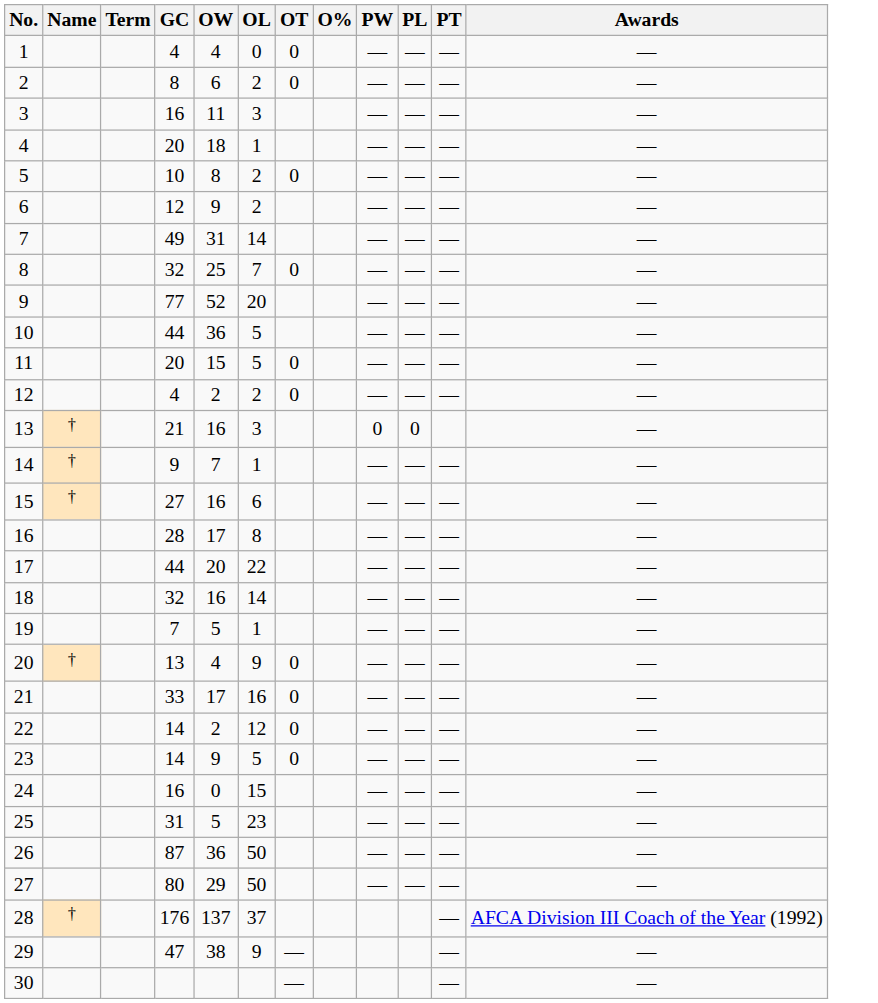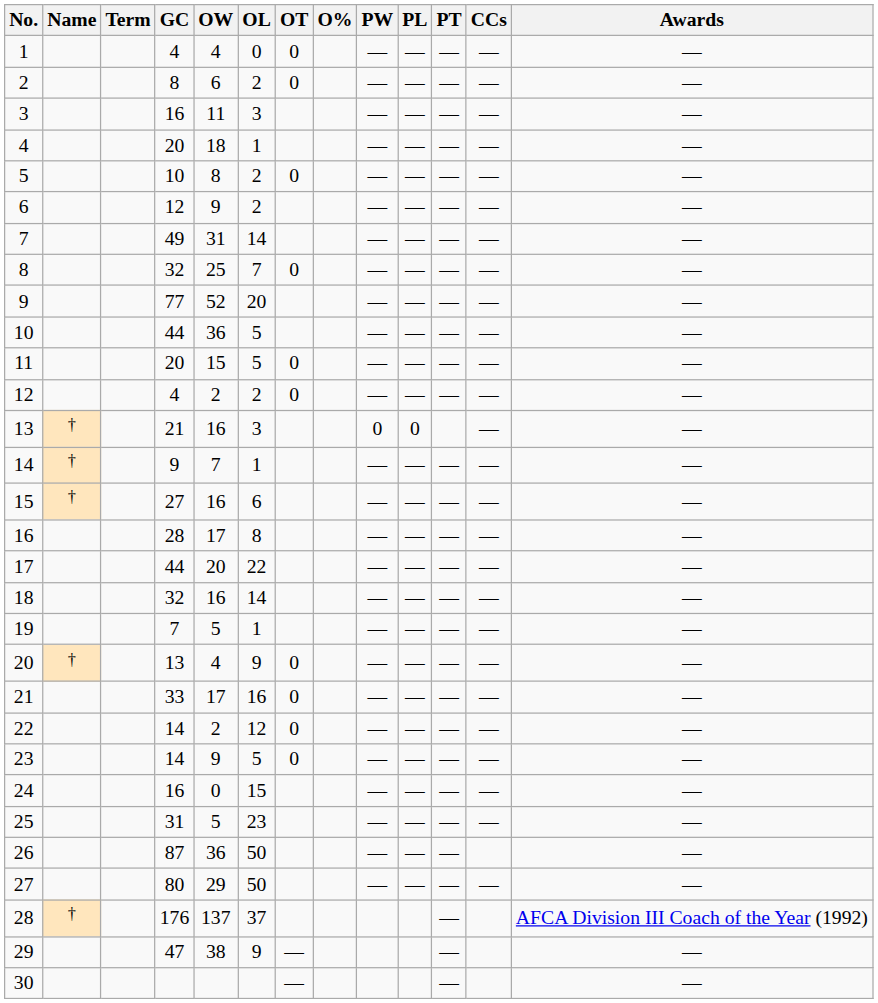 <table class="wikitable sortable">
 <tr>
 <th>No.</th>
 <th>Name</th>
 <th>Term</th>
 <th>GC</th>
 <th>OW</th>
 <th>OL</th>
 <th>OT</th>
 <th>O%</th>
 <th>PW</th>
 <th>PL</th>
 <th>PT</th>
+<th>CCs</th>
 <th class="unsortable">Awards</th>
 </tr>
 <tr>
 <td align="center">1</td>
 <td align="center"></td>
 <td align="center"></td>
 <td align="center">4</td>
 <td align="center">4</td>
 <td align="center">0</td>
 <td align="center">0</td>
 <td align="center"></td>
+<td align="center">—</td>
 <td align="center">—</td>
 <td align="center">—</td>
 <td align="center">—</td>
 <td align="center">—</td>
 </tr>
 <tr>
 <td align="center">2</td>
 <td align="center"></td>
 <td align="center"></td>
 <td align="center">8</td>
 <td align="center">6</td>
 <td align="center">2</td>
 <td align="center">0</td>
 <td align="center"></td>
 <td align="center">—</td>
 <td align="center">—</td>
 <td align="center">—</td>
 <td align="center">—</td>
+<td align="center">—</td>
 </tr>
 <tr>
 <td align="center">3</td>
 <td align="center"></td>
 <td align="center"></td>
 <td align="center">16</td>
 <td align="center">11</td>
 <td align="center">3</td>
 <td align="center"></td>
 <td align="center"></td>
+<td align="center">—</td>
 <td align="center">—</td>
 <td align="center">—</td>
 <td align="center">—</td>
 <td align="center">—</td>
 </tr>
 <tr>
 <td align="center">4</td>
 <td align="center"></td>
 <td align="center"></td>
 <td align="center">20</td>
 <td align="center">18</td>
 <td align="center">1</td>
 <td align="center"></td>
 <td align="center"></td>
 <td align="center">—</td>
 <td align="center">—</td>
 <td align="center">—</td>
 <td align="center">—</td>
+<td align="center">—</td>
 </tr>
 <tr>
 <td align="center">5</td>
 <td align="center"></td>
 <td align="center"></td>
 <td align="center">10</td>
 <td align="center">8</td>
 <td align="center">2</td>
 <td align="center">0</td>
 <td align="center"></td>
+<td align="center">—</td>
 <td align="center">—</td>
 <td align="center">—</td>
 <td align="center">—</td>
 <td align="center">—</td>
 </tr>
 <tr>
 <td align="center">6</td>
 <td align="center"></td>
 <td align="center"></td>
 <td align="center">12</td>
 <td align="center">9</td>
 <td align="center">2</td>
 <td align="center"></td>
 <td align="center"></td>
 <td align="center">—</td>
 <td align="center">—</td>
 <td align="center">—</td>
 <td align="center">—</td>
+<td align="center">—</td>
 </tr>
 <tr>
 <td align="center">7</td>
 <td align="center"></td>
 <td align="center"></td>
 <td align="center">49</td>
 <td align="center">31</td>
 <td align="center">14</td>
 <td align="center"></td>
 <td align="center"></td>
+<td align="center">—</td>
 <td align="center">—</td>
 <td align="center">—</td>
 <td align="center">—</td>
 <td align="center">—</td>
 </tr>
 <tr>
 <td align="center">8</td>
 <td align="center"></td>
 <td align="center"></td>
 <td align="center">32</td>
 <td align="center">25</td>
 <td align="center">7</td>
 <td align="center">0</td>
 <td align="center"></td>
 <td align="center">—</td>
 <td align="center">—</td>
 <td align="center">—</td>
 <td align="center">—</td>
+<td align="center">—</td>
 </tr>
 <tr>
 <td align="center">9</td>
 <td align="center"></td>
 <td align="center"></td>
 <td align="center">77</td>
 <td align="center">52</td>
 <td align="center">20</td>
 <td align="center"></td>
 <td align="center"></td>
+<td align="center">—</td>
 <td align="center">—</td>
 <td align="center">—</td>
 <td align="center">—</td>
 <td align="center">—</td>
 </tr>
 <tr>
 <td align="center">10</td>
 <td align="center"></td>
 <td align="center"></td>
 <td align="center">44</td>
 <td align="center">36</td>
 <td align="center">5</td>
 <td align="center"></td>
 <td align="center"></td>
 <td align="center">—</td>
 <td align="center">—</td>
 <td align="center">—</td>
 <td align="center">—</td>
+<td align="center">—</td>
 </tr>
 <tr>
 <td align="center">11</td>
 <td align="center"></td>
 <td align="center"></td>
 <td align="center">20</td>
 <td align="center">15</td>
 <td align="center">5</td>
 <td align="center">0</td>
 <td align="center"></td>
+<td align="center">—</td>
 <td align="center">—</td>
 <td align="center">—</td>
 <td align="center">—</td>
 <td align="center">—</td>
 </tr>
 <tr>
 <td align="center">12</td>
 <td align="center"></td>
 <td align="center"></td>
 <td align="center">4</td>
 <td align="center">2</td>
 <td align="center">2</td>
 <td align="center">0</td>
 <td align="center"></td>
 <td align="center">—</td>
 <td align="center">—</td>
 <td align="center">—</td>
 <td align="center">—</td>
+<td align="center">—</td>
 </tr>
 <tr>
 <td align="center">13</td>
 <td align="center" bgcolor="#FFE6BD"><sup>†</sup></td>
 <td align="center"></td>
 <td align="center">21</td>
 <td align="center">16</td>
 <td align="center">3</td>
 <td align="center"></td>
 <td align="center"></td>
 <td align="center">0</td>
 <td align="center">0</td>
 <td align="center"></td>
 <td align="center">—</td>
+<td align="center">—</td>
 </tr>
 <tr>
 <td align="center">14</td>
 <td align="center" bgcolor="#FFE6BD"><sup>†</sup></td>
 <td align="center"></td>
 <td align="center">9</td>
 <td align="center">7</td>
 <td align="center">1</td>
 <td align="center"></td>
 <td align="center"></td>
+<td align="center">—</td>
 <td align="center">—</td>
 <td align="center">—</td>
 <td align="center">—</td>
 <td align="center">—</td>
 </tr>
 <tr>
 <td align="center">15</td>
 <td align="center" bgcolor="#FFE6BD"><sup>†</sup></td>
 <td align="center"></td>
 <td align="center">27</td>
 <td align="center">16</td>
 <td align="center">6</td>
 <td align="center"></td>
 <td align="center"></td>
 <td align="center">—</td>
 <td align="center">—</td>
 <td align="center">—</td>
 <td align="center">—</td>
+<td align="center">—</td>
 </tr>
 <tr>
 <td align="center">16</td>
 <td align="center"></td>
 <td align="center"></td>
 <td align="center">28</td>
 <td align="center">17</td>
 <td align="center">8</td>
 <td align="center"></td>
 <td align="center"></td>
+<td align="center">—</td>
 <td align="center">—</td>
 <td align="center">—</td>
 <td align="center">—</td>
 <td align="center">—</td>
 </tr>
 <tr>
 <td align="center">17</td>
 <td align="center"></td>
 <td align="center"></td>
 <td align="center">44</td>
 <td align="center">20</td>
 <td align="center">22</td>
 <td align="center"></td>
 <td align="center"></td>
 <td align="center">—</td>
 <td align="center">—</td>
 <td align="center">—</td>
 <td align="center">—</td>
+<td align="center">—</td>
 </tr>
 <tr>
 <td align="center">18</td>
 <td align="center"></td>
 <td align="center"></td>
 <td align="center">32</td>
 <td align="center">16</td>
 <td align="center">14</td>
 <td align="center"></td>
 <td align="center"></td>
+<td align="center">—</td>
 <td align="center">—</td>
 <td align="center">—</td>
 <td align="center">—</td>
 <td align="center">—</td>
 </tr>
 <tr>
 <td align="center">19</td>
 <td align="center"></td>
 <td align="center"></td>
 <td align="center">7</td>
 <td align="center">5</td>
 <td align="center">1</td>
 <td align="center"></td>
 <td align="center"></td>
 <td align="center">—</td>
 <td align="center">—</td>
 <td align="center">—</td>
 <td align="center">—</td>
+<td align="center">—</td>
 </tr>
 <tr>
 <td align="center">20</td>
 <td align="center" bgcolor="#FFE6BD"><sup>†</sup></td>
 <td align="center"></td>
 <td align="center">13</td>
 <td align="center">4</td>
 <td align="center">9</td>
 <td align="center">0</td>
 <td align="center"></td>
+<td align="center">—</td>
 <td align="center">—</td>
 <td align="center">—</td>
 <td align="center">—</td>
 <td align="center">—</td>
 </tr>
 <tr>
 <td align="center">21</td>
 <td align="center"></td>
 <td align="center"></td>
 <td align="center">33</td>
 <td align="center">17</td>
 <td align="center">16</td>
 <td align="center">0</td>
 <td align="center"></td>
 <td align="center">—</td>
 <td align="center">—</td>
 <td align="center">—</td>
 <td align="center">—</td>
+<td align="center">—</td>
 </tr>
 <tr>
 <td align="center">22</td>
 <td align="center"></td>
 <td align="center"></td>
 <td align="center">14</td>
 <td align="center">2</td>
 <td align="center">12</td>
 <td align="center">0</td>
 <td align="center"></td>
+<td align="center">—</td>
 <td align="center">—</td>
 <td align="center">—</td>
 <td align="center">—</td>
 <td align="center">—</td>
 </tr>
 <tr>
 <td align="center">23</td>
 <td align="center"></td>
 <td align="center"></td>
 <td align="center">14</td>
 <td align="center">9</td>
 <td align="center">5</td>
 <td align="center">0</td>
 <td align="center"></td>
 <td align="center">—</td>
 <td align="center">—</td>
 <td align="center">—</td>
 <td align="center">—</td>
+<td align="center">—</td>
 </tr>
 <tr>
 <td align="center">24</td>
 <td align="center"></td>
 <td align="center"></td>
 <td align="center">16</td>
 <td align="center">0</td>
 <td align="center">15</td>
 <td align="center"></td>
 <td align="center"></td>
+<td align="center">—</td>
 <td align="center">—</td>
 <td align="center">—</td>
 <td align="center">—</td>
 <td align="center">—</td>
 </tr>
 <tr>
 <td align="center">25</td>
 <td align="center"></td>
 <td align="center"></td>
 <td align="center">31</td>
 <td align="center">5</td>
 <td align="center">23</td>
 <td align="center"></td>
 <td align="center"></td>
 <td align="center">—</td>
 <td align="center">—</td>
 <td align="center">—</td>
 <td align="center">—</td>
+<td align="center">—</td>
 </tr>
 <tr>
 <td align="center">26</td>
 <td align="center"></td>
 <td align="center"></td>
 <td align="center">87</td>
 <td align="center">36</td>
 <td align="center">50</td>
 <td align="center"></td>
 <td align="center"></td>
 <td align="center">—</td>
 <td align="center">—</td>
 <td align="center">—</td>
+<td align="center"></td>
 <td align="center">—</td>
 </tr>
 <tr>
 <td align="center">27</td>
 <td align="center"></td>
 <td align="center"></td>
 <td align="center">80</td>
 <td align="center">29</td>
 <td align="center">50</td>
 <td align="center"></td>
 <td align="center"></td>
+<td align="center">—</td>
 <td align="center">—</td>
 <td align="center">—</td>
 <td align="center">—</td>
 <td align="center">—</td>
 </tr>
 <tr>
 <td align="center">28</td>
 <td align="center" bgcolor="#FFE6BD"><sup>†</sup></td>
 <td align="center"></td>
 <td align="center">176</td>
 <td align="center">137</td>
 <td align="center">37</td>
 <td align="center"></td>
 <td align="center"></td>
 <td align="center"></td>
 <td align="center"></td>
 <td align="center">—</td>
+<td align="center"></td>
 <td align="center"><a href='#'>AFCA Division III Coach of the Year</a> (1992)</td>
 </tr>
 <tr>
 <td align="center">29</td>
 <td align="center"></td>
 <td align="center"></td>
 <td align="center">47</td>
 <td align="center">38</td>
 <td align="center">9</td>
 <td align="center">—</td>
 <td align="center"></td>
 <td align="center"></td>
 <td align="center"></td>
 <td align="center">—</td>
+<td align="center"></td>
 <td align="center">—</td>
 </tr>
 <tr>
 <td align="center">30</td>
 <td align="center"></td>
 <td align="center"></td>
 <td align="center"></td>
 <td align="center"></td>
 <td align="center"></td>
 <td align="center">—</td>
 <td align="center"></td>
 <td align="center"></td>
 <td align="center"></td>
 <td align="center">—</td>
+<td align="center"></td>
 <td align="center">—</td>
 </tr>
 </table>
